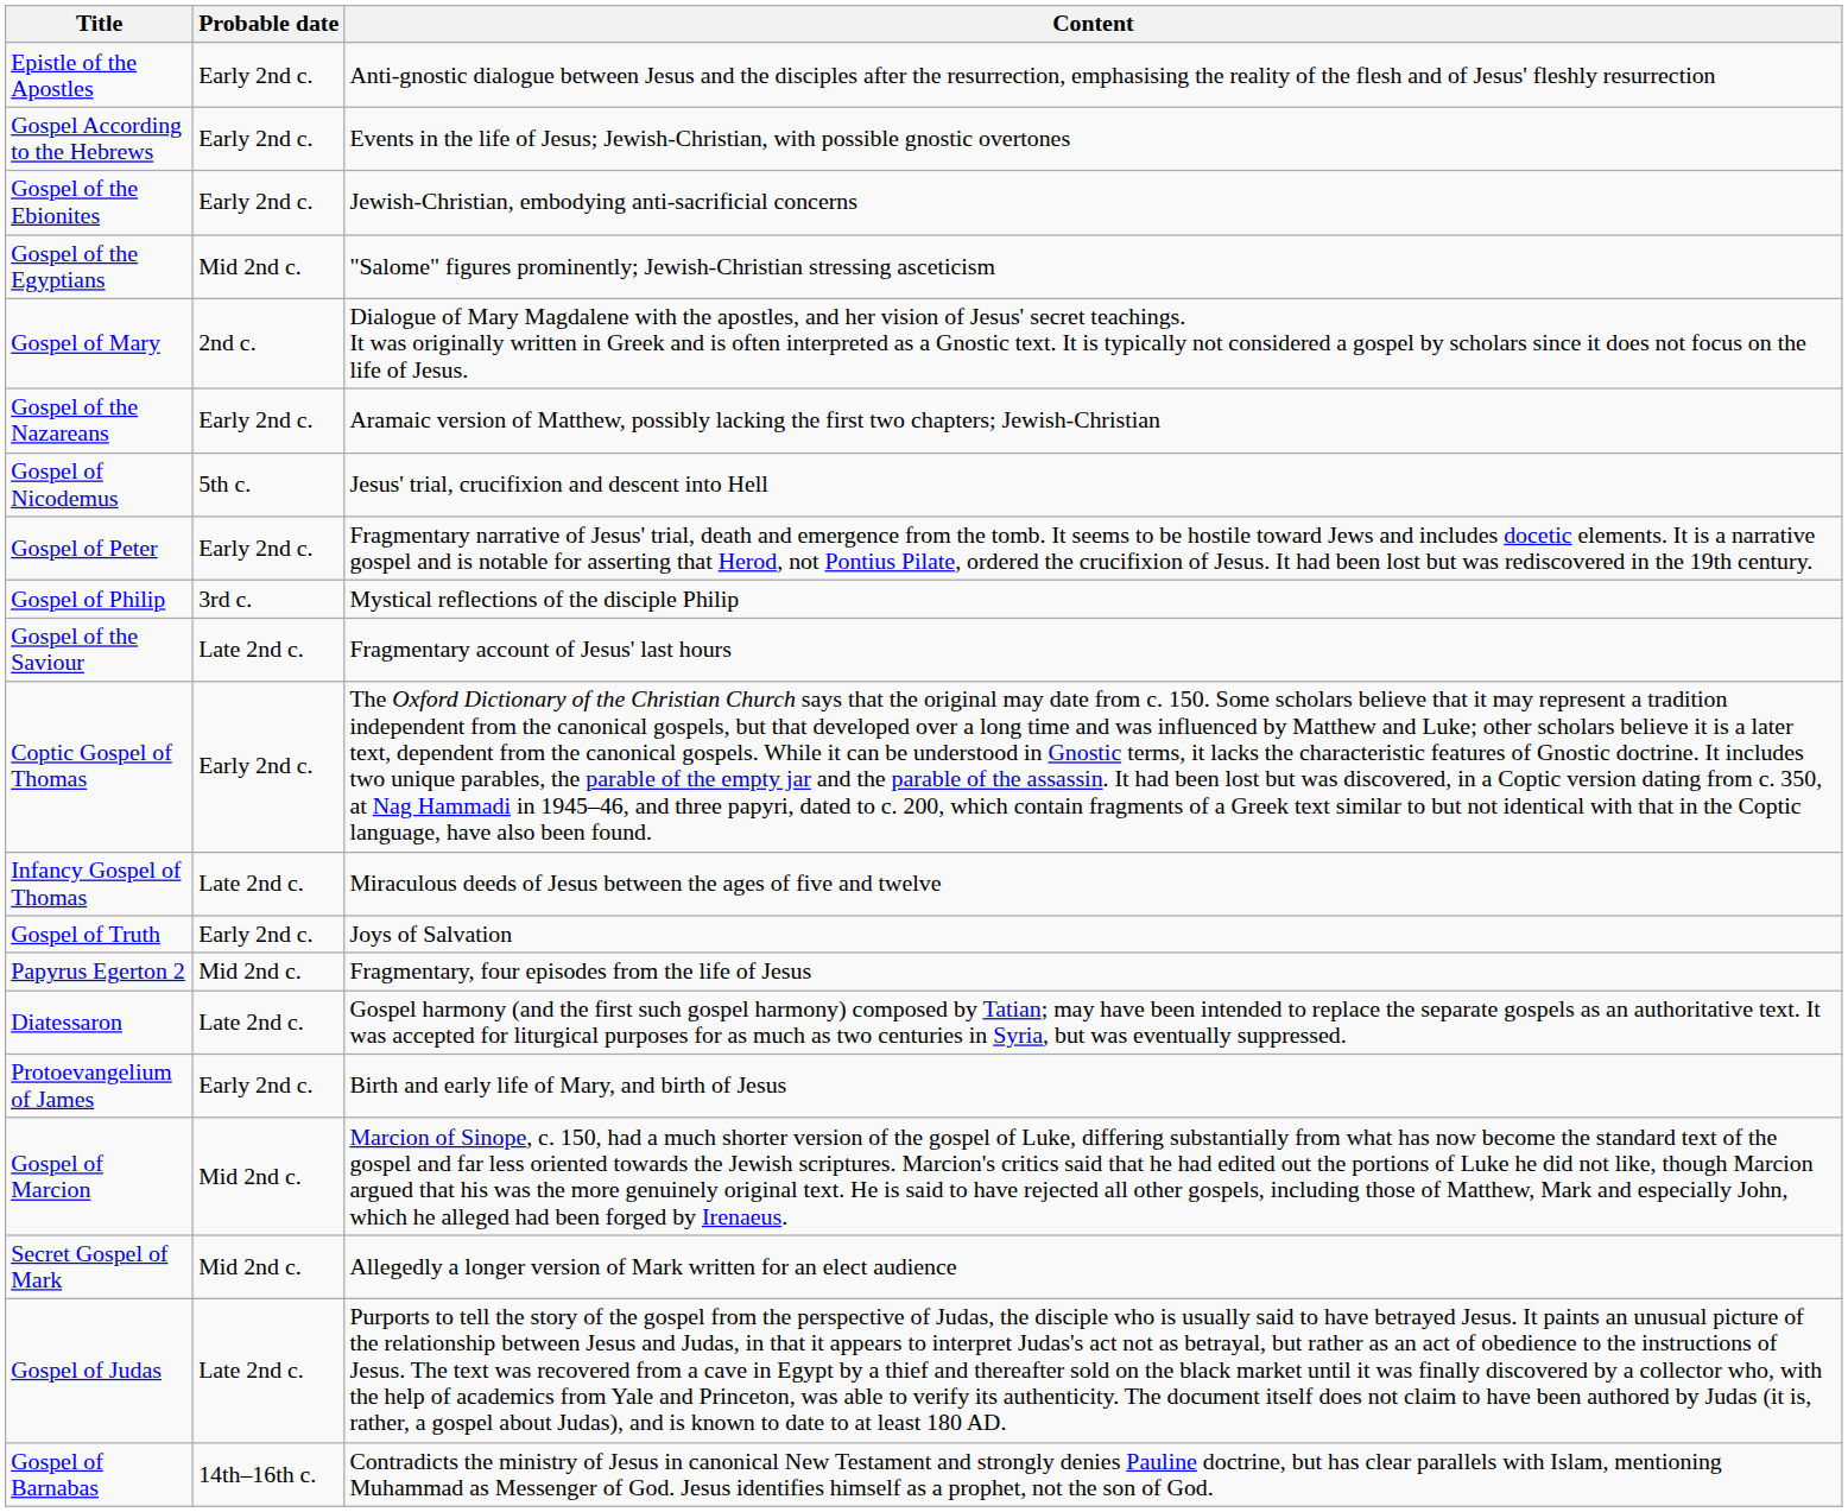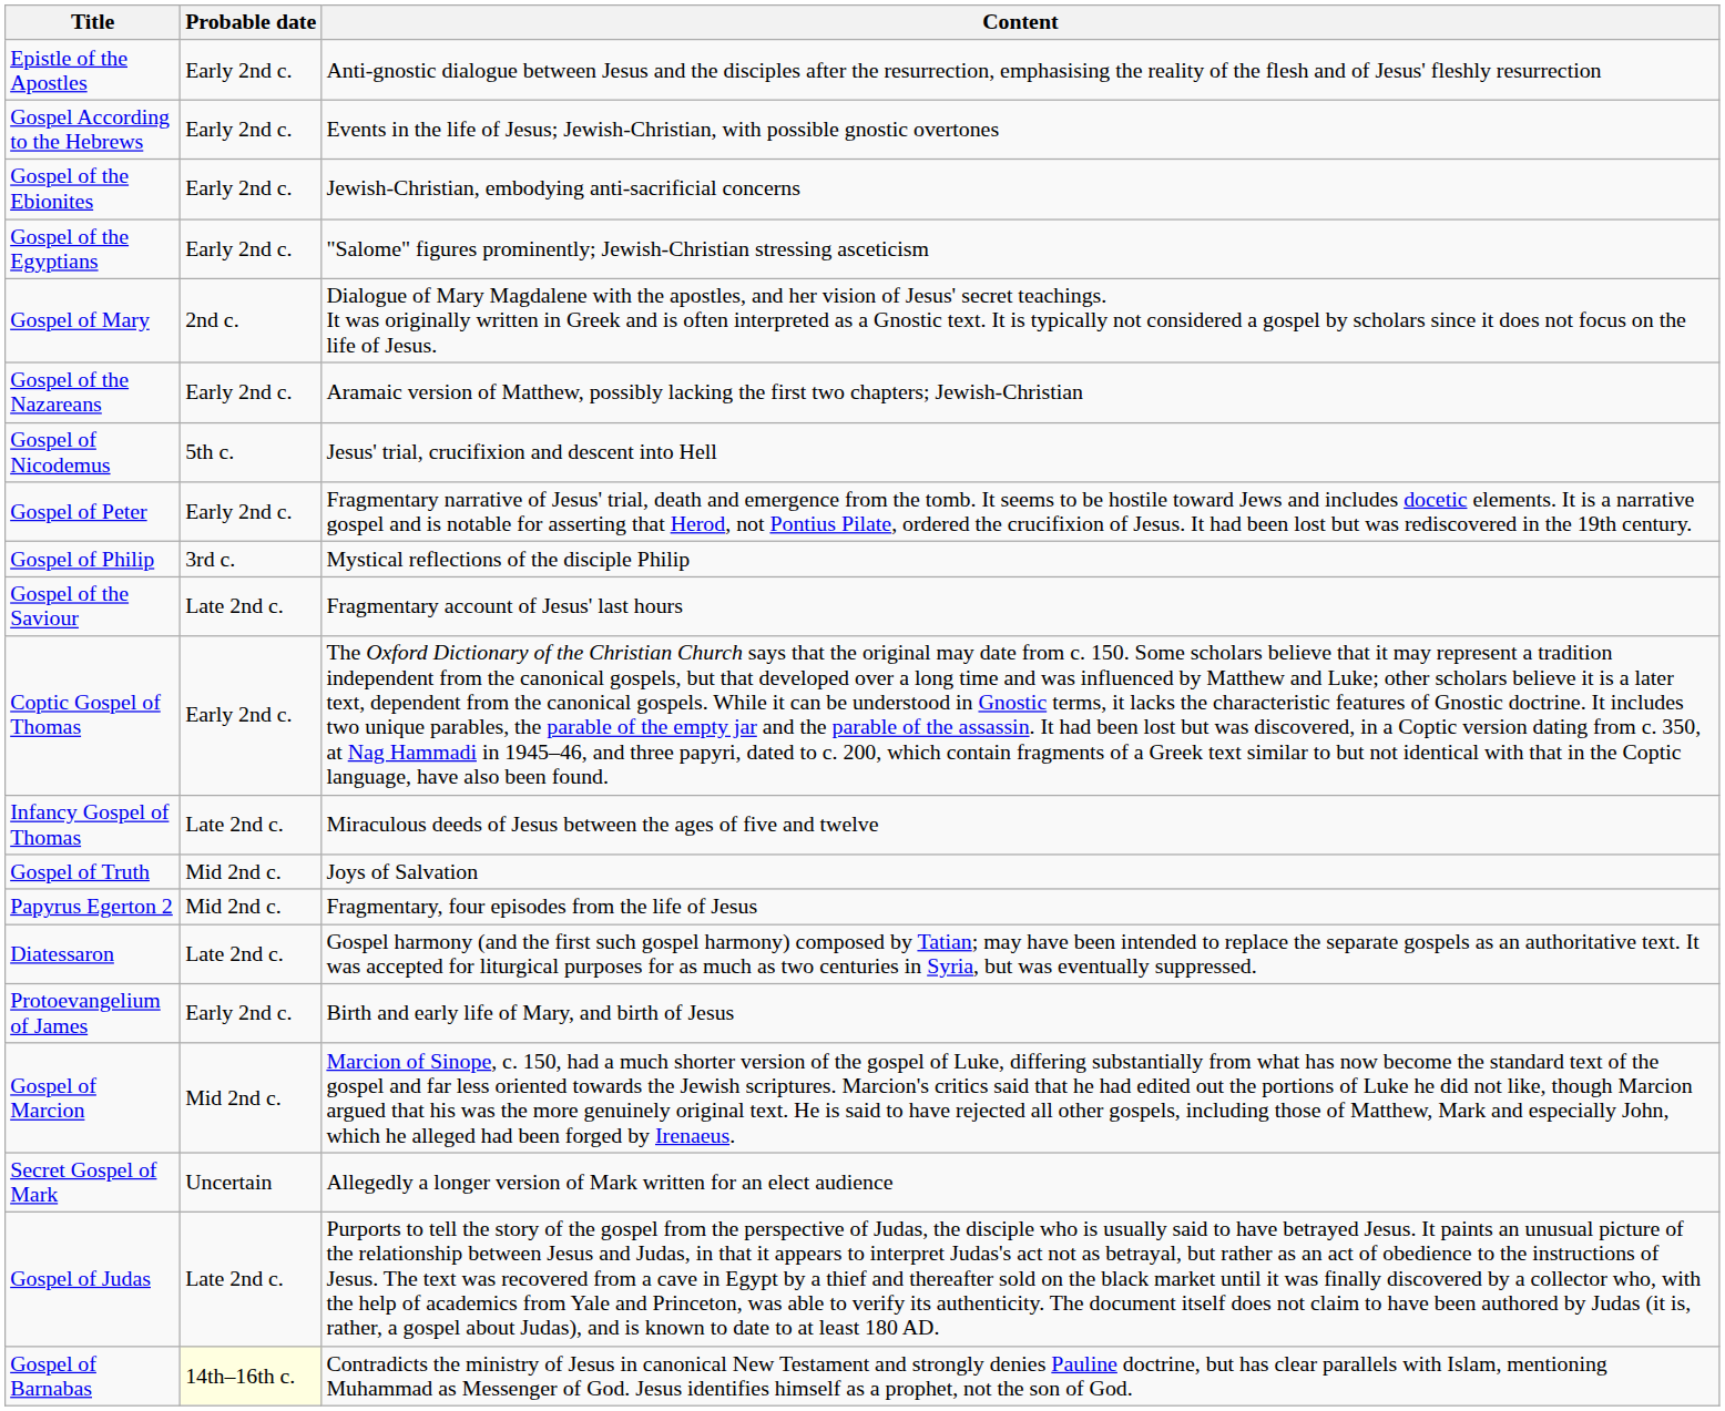 <table class="wikitable">
 <tr>
 <th width=120px>Title</th>
 <th>Probable date</th>
 <th>Content</th>
 </tr>
 <tr>
 <td><a href='#'>Epistle of the Apostles</a></td>
 <td>Early 2nd c.</td>
 <td>Anti-gnostic dialogue between Jesus and the disciples after the resurrection, emphasising the reality of the flesh and of Jesus' fleshly resurrection</td>
 </tr>
 <tr>
 <td><a href='#'>Gospel According to the Hebrews</a></td>
 <td>Early 2nd c.</td>
 <td>Events in the life of Jesus; Jewish-Christian, with possible gnostic overtones</td>
 </tr>
 <tr>
 <td><a href='#'>Gospel of the Ebionites</a></td>
 <td>Early 2nd c.</td>
 <td>Jewish-Christian, embodying anti-sacrificial concerns</td>
 </tr>
 <tr>
 <td><a href='#'>Gospel of the Egyptians</a></td>
-<td>Mid 2nd c.</td>
+<td>Early 2nd c.</td>
 <td>"Salome" figures prominently; Jewish-Christian stressing asceticism</td>
 </tr>
 <tr>
 <td><a href='#'>Gospel of Mary</a></td>
 <td>2nd c.</td>
 <td>Dialogue of Mary Magdalene with the apostles, and her vision of Jesus' secret teachings.<br>It was originally written in Greek and is often interpreted as a Gnostic text. It is typically not considered a gospel by scholars since it does not focus on the life of Jesus.</td>
 </tr>
 <tr>
 <td><a href='#'>Gospel of the Nazareans</a></td>
 <td>Early 2nd c.</td>
 <td>Aramaic version of Matthew, possibly lacking the first two chapters; Jewish-Christian</td>
 </tr>
 <tr>
 <td><a href='#'>Gospel of Nicodemus</a></td>
 <td>5th c.</td>
 <td>Jesus' trial, crucifixion and descent into Hell</td>
 </tr>
 <tr>
 <td><a href='#'>Gospel of Peter</a></td>
 <td>Early 2nd c.</td>
 <td>Fragmentary narrative of Jesus' trial, death and emergence from the tomb. It seems to be hostile toward Jews and includes <a href='#'>docetic</a> elements. It is a narrative gospel and is notable for asserting that <a href='#'>Herod</a>, not <a href='#'>Pontius Pilate</a>, ordered the crucifixion of Jesus. It had been lost but was rediscovered in the 19th century.</td>
 </tr>
 <tr>
 <td><a href='#'>Gospel of Philip</a></td>
 <td>3rd c.</td>
 <td>Mystical reflections of the disciple Philip</td>
 </tr>
 <tr>
 <td><a href='#'>Gospel of the Saviour</a></td>
 <td>Late 2nd c.</td>
 <td>Fragmentary account of Jesus' last hours</td>
 </tr>
 <tr>
 <td><a href='#'>Coptic Gospel of Thomas</a></td>
 <td>Early 2nd c.</td>
 <td>The <em>Oxford Dictionary of the Christian Church</em> says that the original may date from c. 150. Some scholars believe that it may represent a tradition independent from the canonical gospels, but that developed over a long time and was influenced by Matthew and Luke; other scholars believe it is a later text, dependent from the canonical gospels. While it can be understood in <a href='#'>Gnostic</a> terms, it lacks the characteristic features of Gnostic doctrine. It includes two unique parables, the <a href='#'>parable of the empty jar</a> and the <a href='#'>parable of the assassin</a>. It had been lost but was discovered, in a Coptic version dating from c. 350, at <a href='#'>Nag Hammadi</a> in 1945–46, and three papyri, dated to c. 200, which contain fragments of a Greek text similar to but not identical with that in the Coptic language, have also been found.</td>
 </tr>
 <tr>
 <td><a href='#'>Infancy Gospel of Thomas</a></td>
 <td>Late 2nd c.</td>
 <td>Miraculous deeds of Jesus between the ages of five and twelve</td>
 </tr>
 <tr>
 <td><a href='#'>Gospel of Truth</a></td>
-<td>Early 2nd c.</td>
+<td>Mid 2nd c.</td>
 <td>Joys of Salvation</td>
 </tr>
 <tr>
 <td><a href='#'>Papyrus Egerton 2</a></td>
 <td>Mid 2nd c.</td>
 <td>Fragmentary, four episodes from the life of Jesus</td>
 </tr>
 <tr>
 <td><a href='#'>Diatessaron</a></td>
 <td>Late 2nd c.</td>
 <td>Gospel harmony (and the first such gospel harmony) composed by <a href='#'>Tatian</a>; may have been intended to replace the separate gospels as an authoritative text. It was accepted for liturgical purposes for as much as two centuries in <a href='#'>Syria</a>, but was eventually suppressed.</td>
 </tr>
 <tr>
 <td><a href='#'>Protoevangelium of James</a></td>
 <td>Early 2nd c.</td>
 <td>Birth and early life of Mary, and birth of Jesus</td>
 </tr>
 <tr>
 <td><a href='#'>Gospel of Marcion</a></td>
 <td>Mid 2nd c.</td>
 <td><a href='#'>Marcion of Sinope</a>, c. 150, had a much shorter version of the gospel of Luke, differing substantially from what has now become the standard text of the gospel and far less oriented towards the Jewish scriptures. Marcion's critics said that he had edited out the portions of Luke he did not like, though Marcion argued that his was the more genuinely original text. He is said to have rejected all other gospels, including those of Matthew, Mark and especially John, which he alleged had been forged by <a href='#'>Irenaeus</a>.</td>
 </tr>
 <tr>
 <td><a href='#'>Secret Gospel of Mark</a></td>
-<td>Mid 2nd c.</td>
+<td>Uncertain</td>
 <td>Allegedly a longer version of Mark written for an elect audience</td>
 </tr>
 <tr>
 <td><a href='#'>Gospel of Judas</a></td>
 <td>Late 2nd c.</td>
 <td>Purports to tell the story of the gospel from the perspective of Judas, the disciple who is usually said to have betrayed Jesus. It paints an unusual picture of the relationship between Jesus and Judas, in that it appears to interpret Judas's act not as betrayal, but rather as an act of obedience to the instructions of Jesus. The text was recovered from a cave in Egypt by a thief and thereafter sold on the black market until it was finally discovered by a collector who, with the help of academics from Yale and Princeton, was able to verify its authenticity. The document itself does not claim to have been authored by Judas (it is, rather, a gospel about Judas), and is known to date to at least 180 AD.</td>
 </tr>
 <tr>
 <td><a href='#'>Gospel of Barnabas</a></td>
-<td>14th–16th c.</td>
+<td style="background: lightyellow;">14th–16th c.</td>
 <td>Contradicts the ministry of Jesus in canonical New Testament and strongly denies <a href='#'>Pauline</a> doctrine, but has clear parallels with Islam, mentioning Muhammad as Messenger of God. Jesus identifies himself as a prophet, not the son of God.</td>
 </tr>
 </table>
